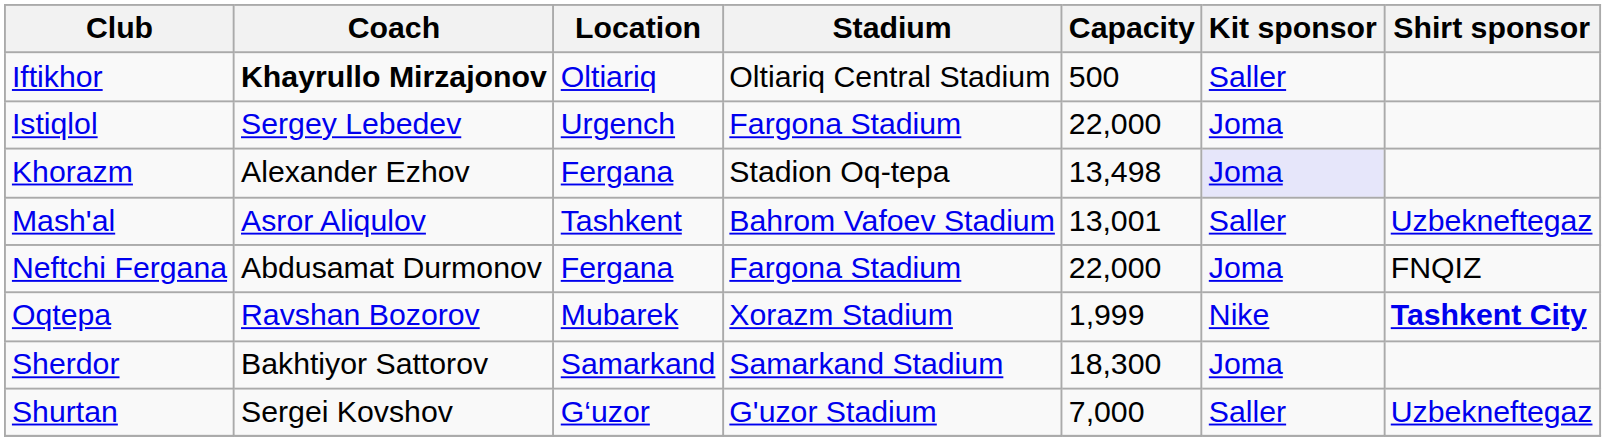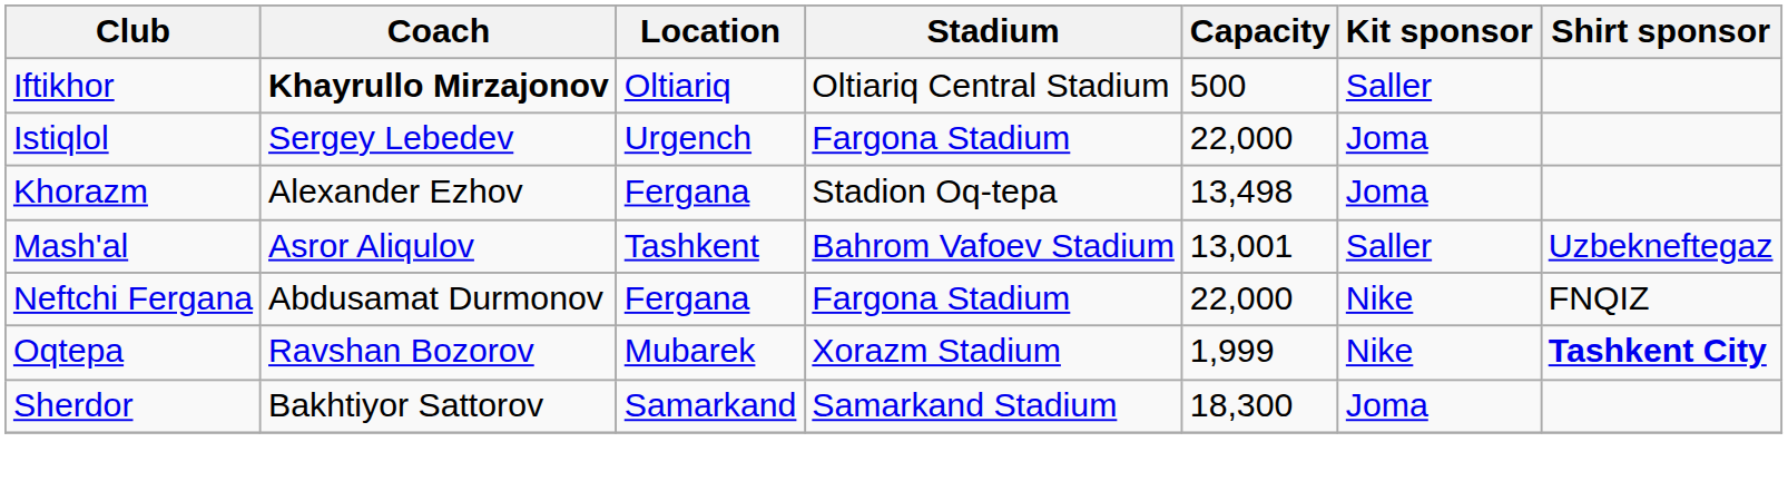 <table class="wikitable sortable" style="text-align: left;">
 <tr>
 <th>Club</th>
 <th>Coach</th>
 <th>Location</th>
 <th>Stadium</th>
 <th>Capacity</th>
 <th>Kit sponsor</th>
 <th>Shirt sponsor</th>
 </tr>
 <tr>
 <td><a href='#'>Iftikhor</a></td>
 <td><strong> Khayrullo Mirzajonov</strong></td>
 <td><a href='#'>Oltiariq</a></td>
 <td>Oltiariq Central Stadium</td>
 <td>500</td>
 <td><a href='#'>Saller</a></td>
 <td></td>
 </tr>
 <tr>
 <td><a href='#'>Istiqlol</a></td>
 <td> <a href='#'>Sergey Lebedev</a></td>
 <td><a href='#'>Urgench</a></td>
 <td><a href='#'>Fargona Stadium</a></td>
 <td>22,000</td>
 <td><a href='#'>Joma</a></td>
 <td></td>
 </tr>
 <tr>
 <td><a href='#'>Khorazm</a></td>
 <td> Alexander Ezhov</td>
 <td><a href='#'>Fergana</a></td>
 <td>Stadion Oq-tepa</td>
 <td>13,498</td>
-<td style="background: lavender;"><a href='#'>Joma</a></td>
+<td><a href='#'>Joma</a></td>
 <td></td>
 </tr>
 <tr>
 <td><a href='#'>Mash'al</a></td>
 <td> <a href='#'>Asror Aliqulov</a></td>
 <td><a href='#'>Tashkent</a></td>
 <td><a href='#'>Bahrom Vafoev Stadium</a></td>
 <td>13,001</td>
 <td><a href='#'>Saller</a></td>
 <td><a href='#'>Uzbekneftegaz</a></td>
 </tr>
 <tr>
 <td><a href='#'>Neftchi Fergana</a></td>
 <td> Abdusamat Durmonov</td>
 <td><a href='#'>Fergana</a></td>
 <td><a href='#'>Fargona Stadium</a></td>
 <td>22,000</td>
-<td><a href='#'>Joma</a></td>
+<td><a href='#'>Nike</a></td>
 <td>FNQIZ</td>
 </tr>
 <tr>
 <td><a href='#'>Oqtepa</a></td>
 <td> <a href='#'>Ravshan Bozorov</a></td>
 <td><a href='#'>Mubarek</a></td>
 <td><a href='#'>Xorazm Stadium</a></td>
 <td>1,999</td>
 <td><a href='#'>Nike</a></td>
 <td><strong><a href='#'>Tashkent City</a></strong></td>
 </tr>
 <tr>
 <td><a href='#'>Sherdor</a></td>
 <td> Bakhtiyor Sattorov</td>
 <td><a href='#'>Samarkand</a></td>
 <td><a href='#'>Samarkand Stadium</a></td>
 <td>18,300</td>
 <td><a href='#'>Joma</a></td>
 <td></td>
 </tr>
 <tr>
-<td><a href='#'>Shurtan</a></td>
-<td> Sergei Kovshov</td>
-<td><a href='#'>G‘uzor</a></td>
-<td><a href='#'>G'uzor Stadium</a></td>
-<td>7,000</td>
-<td><a href='#'>Saller</a></td>
-<td><a href='#'>Uzbekneftegaz</a></td>
-</tr>
-<tr>
 </tr>
 </table>
